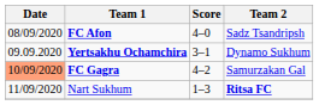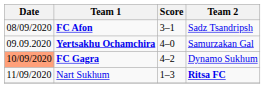 <table class="wikitable">
 <tr>
 <th>Date</th>
 <th>Team 1</th>
 <th>Score</th>
 <th>Team 2</th>
 </tr>
 <tr>
 <td>08/09/2020</td>
 <td><strong><a href='#'>FC Afon</a></strong></td>
-<td>4–0</td>
+<td>3–1</td>
 <td><a href='#'>Sadz Tsandripsh</a></td>
 </tr>
 <tr>
 <td>09.09.2020</td>
 <td><strong><a href='#'>Yertsakhu Ochamchira</a></strong></td>
-<td>3–1</td>
-<td><a href='#'>Dynamo Sukhum</a></td>
+<td>4–0</td>
+<td><a href='#'>Samurzakan Gal</a></td>
 </tr>
 <tr>
 <td style="background: lightsalmon;">10/09/2020</td>
 <td><strong><a href='#'>FC Gagra</a></strong></td>
 <td>4–2</td>
-<td><a href='#'>Samurzakan Gal</a></td>
+<td><a href='#'>Dynamo Sukhum</a></td>
 </tr>
 <tr>
 <td>11/09/2020</td>
 <td><a href='#'>Nart Sukhum</a></td>
 <td>1–3</td>
 <td><strong><a href='#'>Ritsa FC</a></strong></td>
 </tr>
 <tr>
 </tr>
 </table>
